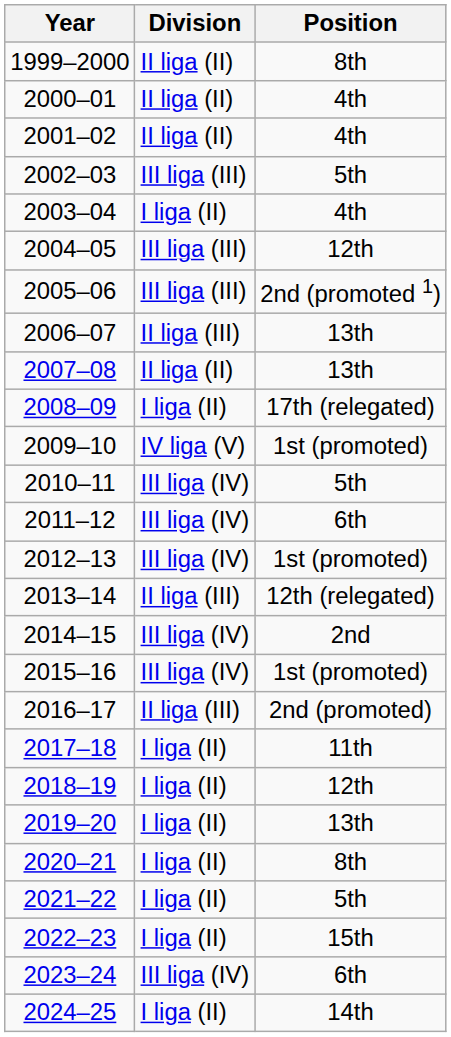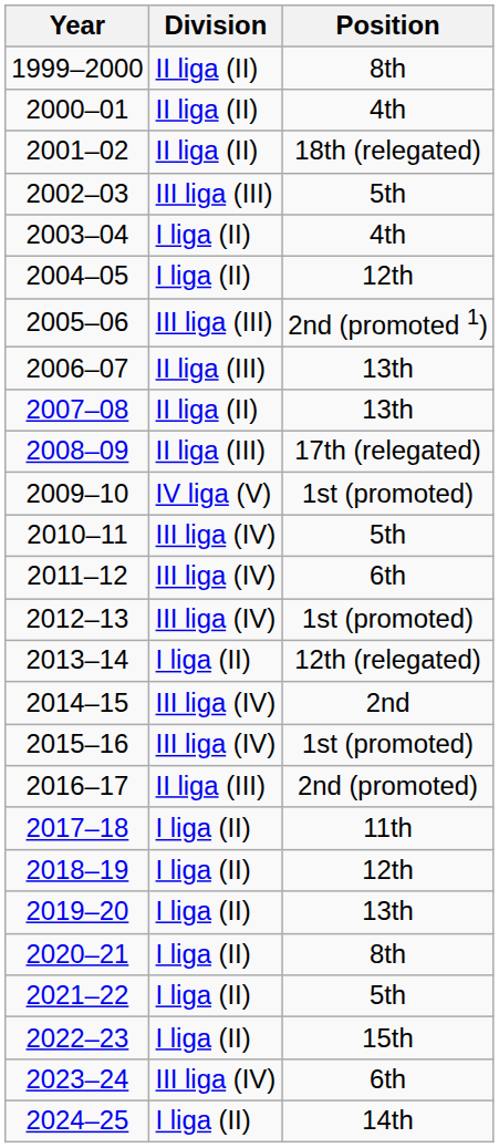 <table class="wikitable">
 <tr>
 <th>Year</th>
 <th>Division</th>
 <th>Position</th>
 </tr>
 <tr align="center">
 <td>1999–2000</td>
 <td align="left"><a href='#'>II liga</a> (II)</td>
 <td>8th</td>
 </tr>
 <tr align="center">
 <td>2000–01</td>
 <td align="left"><a href='#'>II liga</a> (II)</td>
 <td>4th</td>
 </tr>
 <tr align="center">
 <td>2001–02</td>
 <td align="left"><a href='#'>II liga</a> (II)</td>
-<td>4th</td>
+<td>18th (relegated)</td>
 </tr>
 <tr align="center">
 <td>2002–03</td>
 <td align="left"><a href='#'>III liga</a> (III)</td>
 <td>5th</td>
 </tr>
 <tr align="center">
 <td>2003–04</td>
 <td align="left"><a href='#'>I liga</a> (II)</td>
 <td>4th</td>
 </tr>
 <tr align="center">
 <td>2004–05</td>
-<td align="left"><a href='#'>III liga</a> (III)</td>
+<td – align ="left"><a href='#'>I liga</a> (II)</td>
 <td>12th</td>
 </tr>
 <tr align="center">
 <td>2005–06</td>
 <td align="left"><a href='#'>III liga</a> (III)</td>
 <td>2nd (promoted <sup>1</sup>)</td>
 </tr>
 <tr align="center">
 <td>2006–07</td>
 <td – align ="left"><a href='#'>II liga</a> (III)</td>
 <td>13th</td>
 </tr>
 <tr align="center">
 <td><a href='#'>2007–08</a></td>
 <td align="left"><a href='#'>II liga</a> (II)</td>
 <td>13th</td>
 </tr>
 <tr align="center">
 <td><a href='#'>2008–09</a></td>
-<td align="left"><a href='#'>I liga</a> (II)</td>
+<td align="left"><a href='#'>II liga</a> (III)</td>
 <td>17th (relegated)</td>
 </tr>
 <tr align="center">
 <td>2009–10</td>
 <td align="left"><a href='#'>IV liga</a> (V)</td>
 <td>1st (promoted)</td>
 </tr>
 <tr align="center">
 <td>2010–11</td>
 <td align="left"><a href='#'>III liga</a> (IV)</td>
 <td>5th</td>
 </tr>
 <tr align="center">
 <td>2011–12</td>
 <td align="left"><a href='#'>III liga</a> (IV)</td>
 <td>6th</td>
 </tr>
 <tr align="center">
 <td>2012–13</td>
 <td align="left"><a href='#'>III liga</a> (IV)</td>
 <td>1st (promoted)</td>
 </tr>
 <tr align="center">
 <td>2013–14</td>
-<td align="left"><a href='#'>II liga</a> (III)</td>
+<td align="left"><a href='#'>I liga</a> (II)</td>
 <td>12th (relegated)</td>
 </tr>
 <tr align="center">
 <td>2014–15</td>
 <td align="left"><a href='#'>III liga</a> (IV)</td>
 <td>2nd</td>
 </tr>
 <tr align= "center">
 <td>2015–16</td>
 <td align ="left"><a href='#'>III liga</a> (IV)</td>
 <td>1st (promoted)</td>
 </tr>
 <tr align= "center">
 <td>2016–17</td>
 <td – align ="left"><a href='#'>II liga</a> (III)</td>
 <td>2nd (promoted)</td>
 </tr>
 <tr align="center">
 <td><a href='#'>2017–18</a></td>
 <td – align ="left"><a href='#'>I liga</a> (II)</td>
 <td>11th</td>
 </tr>
 <tr align="center">
 <td><a href='#'>2018–19</a></td>
 <td – align ="left"><a href='#'>I liga</a> (II)</td>
 <td>12th</td>
 </tr>
 <tr align="center">
 <td><a href='#'>2019–20</a></td>
 <td – align ="left"><a href='#'>I liga</a> (II)</td>
 <td>13th</td>
 </tr>
 <tr align="center">
 <td><a href='#'>2020–21</a></td>
 <td – align ="left"><a href='#'>I liga</a> (II)</td>
 <td>8th</td>
 </tr>
 <tr align="center">
 <td><a href='#'>2021–22</a></td>
 <td – align ="left"><a href='#'>I liga</a> (II)</td>
 <td>5th</td>
 </tr>
 <tr align="center">
 <td><a href='#'>2022–23</a></td>
 <td – align ="left"><a href='#'>I liga</a> (II)</td>
 <td>15th</td>
 </tr>
 <tr align="center">
 <td><a href='#'>2023–24</a></td>
 <td align="left"><a href='#'>III liga</a> (IV)</td>
 <td>6th</td>
 </tr>
 <tr align="center">
 <td><a href='#'>2024–25</a></td>
 <td – align ="left"><a href='#'>I liga</a> (II)</td>
 <td>14th</td>
 </tr>
 </table>
